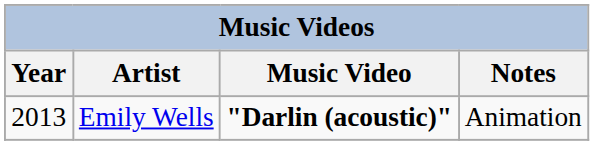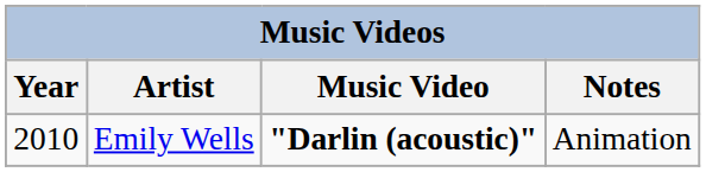 <table class="wikitable" style="font-size: 90%;">
 <tr>
 <th colspan=4 style="background:#B0C4DE;">Music Videos</th>
 </tr>
 <tr>
 <th>Year</th>
 <th>Artist</th>
 <th>Music Video</th>
 <th>Notes</th>
 </tr>
 <tr>
-<td>2013</td>
+<td>2010</td>
 <td><a href='#'>Emily Wells</a></td>
 <td><strong>"Darlin (acoustic)"</strong></td>
 <td>Animation</td>
 </tr>
 </table>
